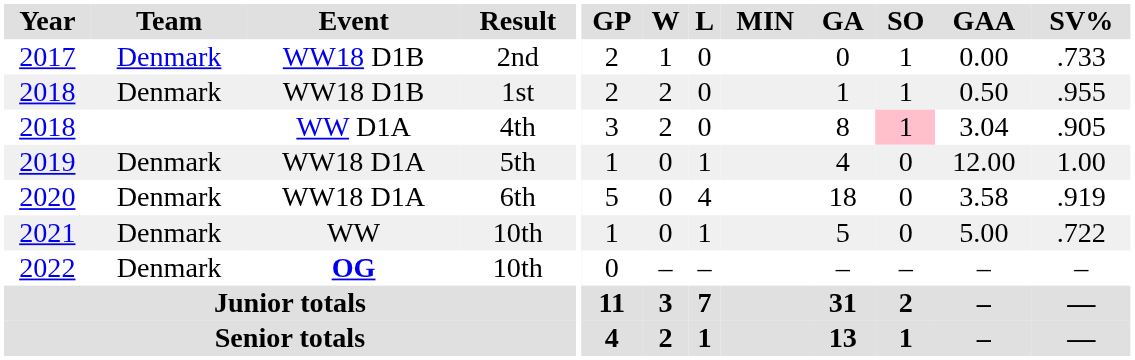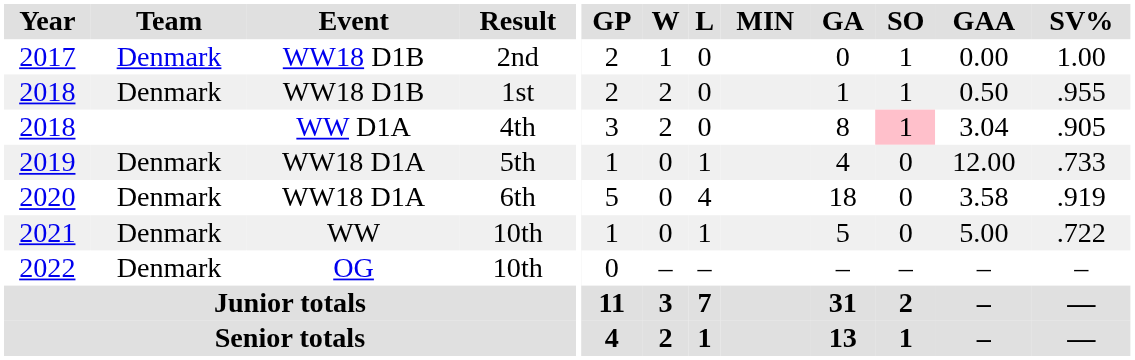 <table border="0" cellpadding="1" cellspacing="0" style="text-align:center; width:40em">
 <tr ALIGN="centre" bgcolor="#e0e0e0">
 <th>Year</th>
 <th>Team</th>
 <th>Event</th>
 <th>Result</th>
 <th rowspan="99" bgcolor="#ffffff"></th>
 <th>GP</th>
 <th>W</th>
 <th>L</th>
 <th>MIN</th>
 <th>GA</th>
 <th>SO</th>
 <th>GAA</th>
 <th>SV%</th>
 </tr>
 <tr>
 <td><a href='#'>2017</a></td>
 <td><a href='#'>Denmark</a></td>
 <td><a href='#'>WW18</a> D1B</td>
 <td>2nd</td>
 <td>2</td>
 <td>1</td>
 <td>0</td>
 <td></td>
 <td>0</td>
 <td>1</td>
 <td>0.00</td>
-<td>.733</td>
+<td>1.00</td>
 </tr>
 <tr bgcolor="#f0f0f0">
 <td><a href='#'>2018</a></td>
 <td>Denmark</td>
 <td>WW18 D1B</td>
 <td>1st</td>
 <td>2</td>
 <td>2</td>
 <td>0</td>
 <td></td>
 <td>1</td>
 <td>1</td>
 <td>0.50</td>
 <td>.955</td>
 </tr>
 <tr>
 <td><a href='#'>2018</a></td>
 <td></td>
 <td><a href='#'>WW</a> D1A</td>
 <td>4th</td>
 <td>3</td>
 <td>2</td>
 <td>0</td>
 <td></td>
 <td>8</td>
 <td style="background: pink;">1</td>
 <td>3.04</td>
 <td>.905</td>
 </tr>
 <tr bgcolor="#f0f0f0">
 <td><a href='#'>2019</a></td>
 <td>Denmark</td>
 <td>WW18 D1A</td>
 <td>5th</td>
 <td>1</td>
 <td>0</td>
 <td>1</td>
 <td></td>
 <td>4</td>
 <td>0</td>
 <td>12.00</td>
-<td>1.00</td>
+<td>.733</td>
 </tr>
 <tr>
 <td><a href='#'>2020</a></td>
 <td>Denmark</td>
 <td>WW18 D1A</td>
 <td>6th</td>
 <td>5</td>
 <td>0</td>
 <td>4</td>
 <td></td>
 <td>18</td>
 <td>0</td>
 <td>3.58</td>
 <td>.919</td>
 </tr>
 <tr bgcolor="#f0f0f0">
 <td><a href='#'>2021</a></td>
 <td>Denmark</td>
 <td>WW</td>
 <td>10th</td>
 <td>1</td>
 <td>0</td>
 <td>1</td>
 <td></td>
 <td>5</td>
 <td>0</td>
 <td>5.00</td>
 <td>.722</td>
 </tr>
 <tr>
 <td><a href='#'>2022</a></td>
 <td>Denmark</td>
-<td><strong><a href='#'>OG</a></strong></td>
+<td><a href='#'>OG</a></td>
 <td>10th</td>
 <td>0</td>
 <td>–</td>
 <td>–</td>
 <td></td>
 <td>–</td>
 <td>–</td>
 <td>–</td>
 <td>–</td>
 </tr>
 <tr bgcolor="#e0e0e0">
 <th colspan="4">Junior totals</th>
 <th>11</th>
 <th>3</th>
 <th>7</th>
 <td></td>
 <th>31</th>
 <th>2</th>
 <th>–</th>
 <th>—</th>
 </tr>
 <tr align="centre" bgcolor="#e0e0e0">
 <th colspan="4">Senior totals</th>
 <th>4</th>
 <th>2</th>
 <th>1</th>
 <th></th>
 <th>13</th>
 <th>1</th>
 <th>–</th>
 <th>—</th>
 </tr>
 </table>
